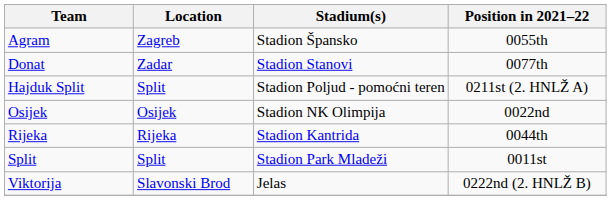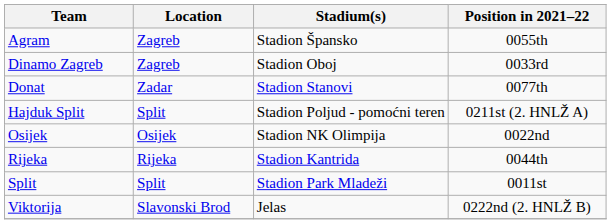 <table class="wikitable sortable" style="text-align: left;">
 <tr>
 <th width="130">Team</th>
 <th width="120">Location</th>
 <th width="200">Stadium(s)</th>
 <th width="160">Position in 2021–22</th>
 </tr>
 <tr>
 <td><a href='#'>Agram</a></td>
 <td><a href='#'>Zagreb</a></td>
 <td>Stadion Špansko</td>
 <td style="text-align:center;"><span>005</span>5th</td>
+</tr>
+<tr>
+<td><a href='#'>Dinamo Zagreb</a></td>
+<td><a href='#'>Zagreb</a></td>
+<td>Stadion Oboj</td>
+<td style="text-align:center;"><span>003</span>3rd</td>
 </tr>
 <tr>
 <td><a href='#'>Donat</a></td>
 <td><a href='#'>Zadar</a></td>
 <td><a href='#'>Stadion Stanovi</a></td>
 <td style="text-align:center;"><span>007</span>7th</td>
 </tr>
 <tr>
 <td><a href='#'>Hajduk Split</a></td>
 <td><a href='#'>Split</a></td>
 <td>Stadion Poljud - pomoćni teren</td>
 <td style="text-align:center;"><span>021</span>1st (2. HNLŽ A)</td>
 </tr>
 <tr>
 <td><a href='#'>Osijek</a></td>
 <td><a href='#'>Osijek</a></td>
 <td>Stadion NK Olimpija</td>
 <td style="text-align:center;"><span>002</span>2nd</td>
 </tr>
 <tr>
 <td><a href='#'>Rijeka</a></td>
 <td><a href='#'>Rijeka</a></td>
 <td><a href='#'>Stadion Kantrida</a></td>
 <td style="text-align:center;"><span>004</span>4th</td>
 </tr>
 <tr>
 <td><a href='#'>Split</a></td>
 <td><a href='#'>Split</a></td>
 <td><a href='#'>Stadion Park Mladeži</a></td>
 <td style="text-align:center;"><span>001</span>1st</td>
 </tr>
 <tr>
 <td><a href='#'>Viktorija</a></td>
 <td><a href='#'>Slavonski Brod</a></td>
 <td>Jelas</td>
 <td style="text-align:center;"><span>022</span>2nd (2. HNLŽ B)</td>
 </tr>
 <tr>
 </tr>
 </table>
